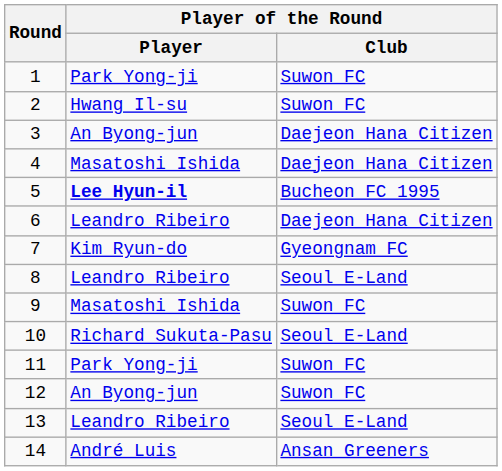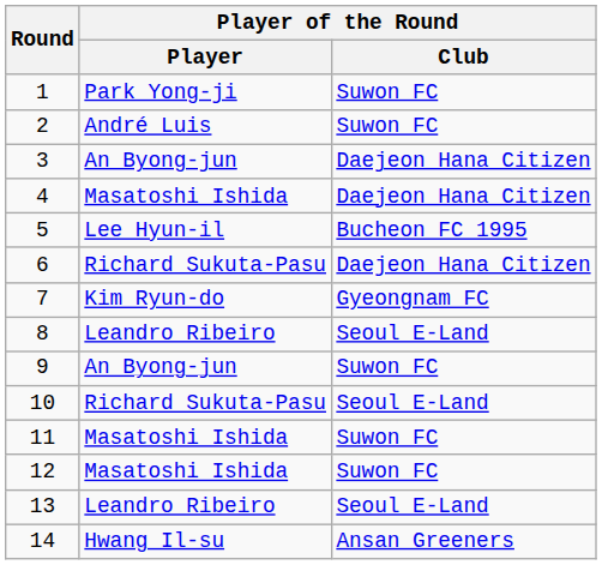 <table class="wikitable">
 <tr>
 <th rowspan="2">Round</th>
 <th colspan="2">Player of the Round</th>
 </tr>
 <tr>
 <th>Player</th>
 <th>Club</th>
 </tr>
 <tr>
 <td align=center>1</td>
 <td> <a href='#'>Park Yong-ji</a></td>
 <td><a href='#'>Suwon FC</a></td>
 </tr>
 <tr>
 <td align=center>2</td>
-<td> <a href='#'>Hwang Il-su</a></td>
+<td> <a href='#'>André Luis</a></td>
 <td><a href='#'>Suwon FC</a></td>
 </tr>
 <tr>
 <td align=center>3</td>
 <td> <a href='#'>An Byong-jun</a></td>
 <td><a href='#'>Daejeon Hana Citizen</a></td>
 </tr>
 <tr>
 <td align=center>4</td>
 <td> <a href='#'>Masatoshi Ishida</a></td>
 <td><a href='#'>Daejeon Hana Citizen</a></td>
 </tr>
 <tr>
 <td align=center>5</td>
-<td><strong> <a href='#'>Lee Hyun-il</a></strong></td>
+<td> <a href='#'>Lee Hyun-il</a></td>
 <td><a href='#'>Bucheon FC 1995</a></td>
 </tr>
 <tr>
 <td align=center>6</td>
-<td> <a href='#'>Leandro Ribeiro</a></td>
+<td> <a href='#'>Richard Sukuta-Pasu</a></td>
 <td><a href='#'>Daejeon Hana Citizen</a></td>
 </tr>
 <tr>
 <td align=center>7</td>
 <td> <a href='#'>Kim Ryun-do</a></td>
 <td><a href='#'>Gyeongnam FC</a></td>
 </tr>
 <tr>
 <td align=center>8</td>
 <td> <a href='#'>Leandro Ribeiro</a></td>
 <td><a href='#'>Seoul E-Land</a></td>
 </tr>
 <tr>
 <td align=center>9</td>
-<td> <a href='#'>Masatoshi Ishida</a></td>
+<td> <a href='#'>An Byong-jun</a></td>
 <td><a href='#'>Suwon FC</a></td>
 </tr>
 <tr>
 <td align=center>10</td>
 <td> <a href='#'>Richard Sukuta-Pasu</a></td>
 <td><a href='#'>Seoul E-Land</a></td>
 </tr>
 <tr>
 <td align=center>11</td>
-<td> <a href='#'>Park Yong-ji</a></td>
+<td> <a href='#'>Masatoshi Ishida</a></td>
 <td><a href='#'>Suwon FC</a></td>
 </tr>
 <tr>
 <td align=center>12</td>
-<td> <a href='#'>An Byong-jun</a></td>
+<td> <a href='#'>Masatoshi Ishida</a></td>
 <td><a href='#'>Suwon FC</a></td>
 </tr>
 <tr>
 <td align=center>13</td>
 <td> <a href='#'>Leandro Ribeiro</a></td>
 <td><a href='#'>Seoul E-Land</a></td>
 </tr>
 <tr>
 <td align=center>14</td>
-<td> <a href='#'>André Luis</a></td>
+<td> <a href='#'>Hwang Il-su</a></td>
 <td><a href='#'>Ansan Greeners</a></td>
 </tr>
 </table>
